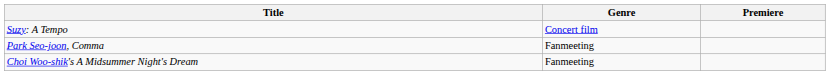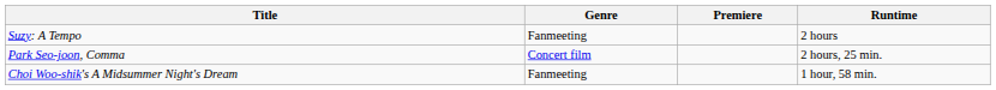 <table class="wikitable sortable" style="width:100%">
 <tr>
 <th>Title</th>
 <th>Genre</th>
 <th>Premiere</th>
+<th>Runtime</th>
 </tr>
 <tr>
 <td><em><a href='#'>Suzy</a>: A Tempo</em></td>
-<td><a href='#'>Concert film</a></td>
+<td>Fanmeeting</td>
 <td></td>
+<td>2 hours</td>
 </tr>
 <tr>
 <td><em><a href='#'>Park Seo-joon</a>, Comma</em></td>
-<td>Fanmeeting</td>
+<td><a href='#'>Concert film</a></td>
 <td></td>
+<td>2 hours, 25 min.</td>
 </tr>
 <tr>
 <td><em><a href='#'>Choi Woo-shik</a>'s A Midsummer Night's Dream</em></td>
 <td>Fanmeeting</td>
 <td></td>
+<td>1 hour, 58 min.</td>
 </tr>
 </table>
